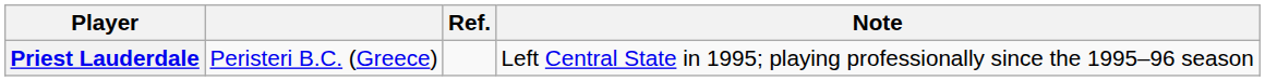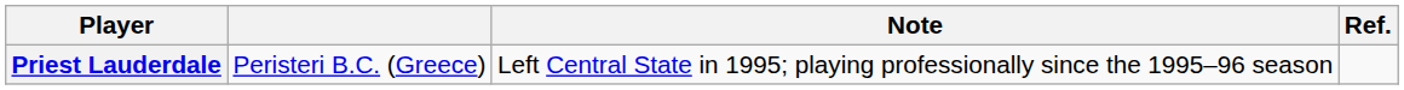 <table class="wikitable sortable plainrowheaders" style="text-align:left; font-size:95%">
 <tr>
 <th>Player</th>
 <th></th>
+<th class=unsortable>Note</th>
 <th class=unsortable>Ref.</th>
-<th class=unsortable>Note</th>
 </tr>
 <tr>
 <th scope="row"> <a href='#'>Priest Lauderdale</a></th>
 <td><a href='#'>Peristeri B.C.</a> (<a href='#'>Greece</a>)</td>
+<td>Left <a href='#'>Central State</a> in 1995; playing professionally since the 1995–96 season</td>
 <td align=center></td>
-<td>Left <a href='#'>Central State</a> in 1995; playing professionally since the 1995–96 season</td>
 </tr>
 </table>
